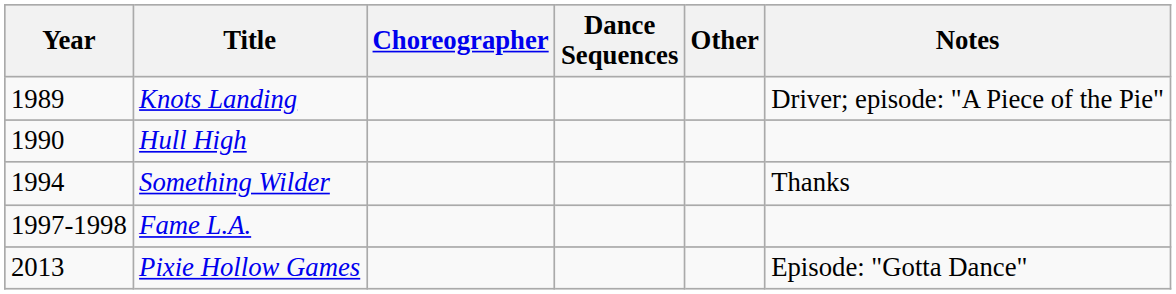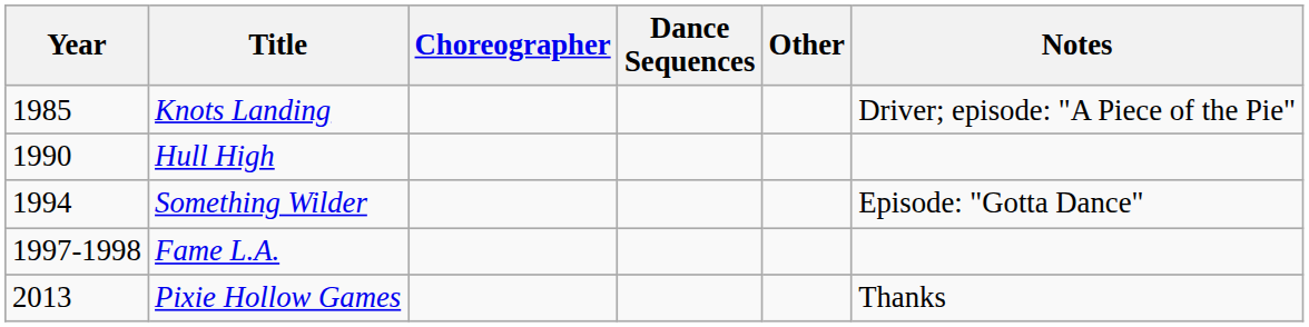 <table class="wikitable">
 <tr>
 <th>Year</th>
 <th>Title</th>
 <th><a href='#'>Choreographer</a></th>
 <th>Dance<br>Sequences</th>
 <th>Other</th>
 <th>Notes</th>
 </tr>
 <tr>
-<td>1989</td>
+<td>1985</td>
 <td><em><a href='#'>Knots Landing</a></em></td>
 <td></td>
 <td></td>
 <td></td>
 <td>Driver; episode: "A Piece of the Pie"</td>
 </tr>
 <tr>
 <td>1990</td>
 <td><em><a href='#'>Hull High</a></em></td>
 <td></td>
 <td></td>
 <td></td>
 <td></td>
 </tr>
 <tr>
 <td>1994</td>
 <td><em><a href='#'>Something Wilder</a></em></td>
 <td></td>
 <td></td>
 <td></td>
-<td>Thanks</td>
+<td>Episode: "Gotta Dance"</td>
 </tr>
 <tr>
 <td>1997-1998</td>
 <td><em><a href='#'>Fame L.A.</a></em></td>
 <td></td>
 <td></td>
 <td></td>
 <td></td>
 </tr>
 <tr>
 <td>2013</td>
 <td><em><a href='#'>Pixie Hollow Games</a></em></td>
 <td></td>
 <td></td>
 <td></td>
-<td>Episode: "Gotta Dance"</td>
+<td>Thanks</td>
 </tr>
 </table>
